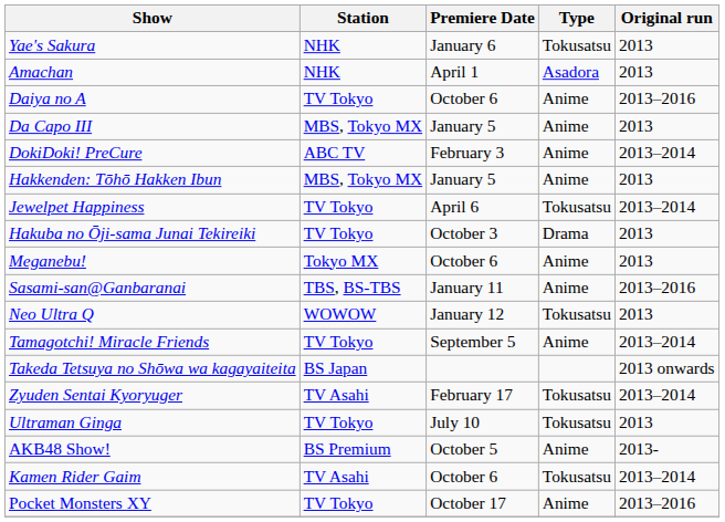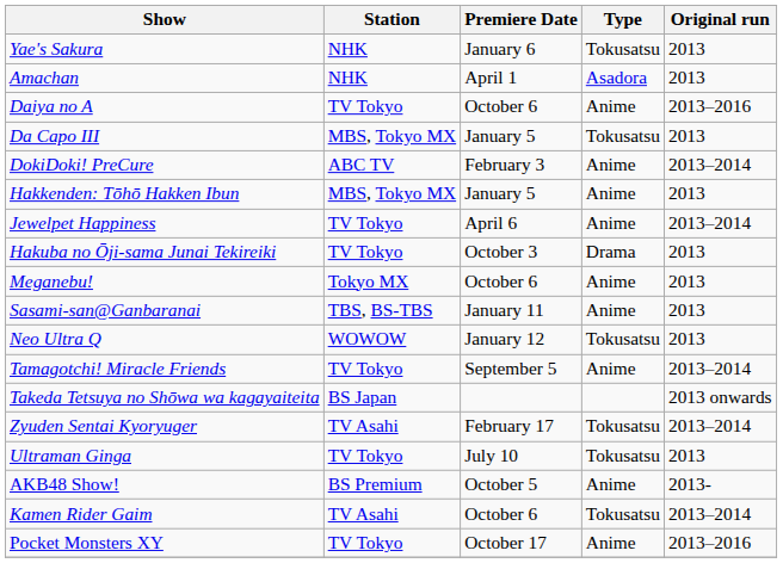 <table class="wikitable sortable">
 <tr>
 <th>Show</th>
 <th>Station</th>
 <th>Premiere Date</th>
 <th>Type</th>
 <th>Original run</th>
 </tr>
 <tr>
 <td><em><a href='#'>Yae's Sakura</a></em></td>
 <td><a href='#'>NHK</a></td>
 <td>January 6</td>
 <td>Tokusatsu</td>
 <td>2013</td>
 </tr>
 <tr>
 <td><em><a href='#'>Amachan</a></em></td>
 <td><a href='#'>NHK</a></td>
 <td>April 1</td>
 <td><a href='#'>Asadora</a></td>
 <td>2013</td>
 </tr>
 <tr>
 <td><em><a href='#'>Daiya no A</a></em></td>
 <td><a href='#'>TV Tokyo</a></td>
 <td>October 6</td>
 <td>Anime</td>
 <td>2013–2016</td>
 </tr>
 <tr>
 <td><em><a href='#'>Da Capo III</a></em></td>
 <td><a href='#'>MBS</a>, <a href='#'>Tokyo MX</a></td>
 <td>January 5</td>
-<td>Anime</td>
+<td>Tokusatsu</td>
 <td>2013</td>
 </tr>
 <tr>
 <td><em><a href='#'>DokiDoki! PreCure</a></em></td>
 <td><a href='#'>ABC TV</a></td>
 <td>February 3</td>
 <td>Anime</td>
 <td>2013–2014</td>
 </tr>
 <tr>
 <td><em><a href='#'>Hakkenden: Tōhō Hakken Ibun</a></em></td>
 <td><a href='#'>MBS</a>, <a href='#'>Tokyo MX</a></td>
 <td>January 5</td>
 <td>Anime</td>
 <td>2013</td>
 </tr>
 <tr>
 <td><em><a href='#'>Jewelpet Happiness</a></em></td>
 <td><a href='#'>TV Tokyo</a></td>
 <td>April 6</td>
-<td>Tokusatsu</td>
+<td>Anime</td>
 <td>2013–2014</td>
 </tr>
 <tr>
 <td><em><a href='#'>Hakuba no Ōji-sama Junai Tekireiki</a></em></td>
 <td><a href='#'>TV Tokyo</a></td>
 <td>October 3</td>
 <td>Drama</td>
 <td>2013</td>
 </tr>
 <tr>
 <td><em><a href='#'>Meganebu!</a></em></td>
 <td><a href='#'>Tokyo MX</a></td>
 <td>October 6</td>
 <td>Anime</td>
 <td>2013</td>
 </tr>
 <tr>
 <td><em><a href='#'>Sasami-san@Ganbaranai</a></em></td>
 <td><a href='#'>TBS</a>, <a href='#'>BS-TBS</a></td>
 <td>January 11</td>
 <td>Anime</td>
-<td>2013–2016</td>
+<td>2013</td>
 </tr>
 <tr>
 <td><em><a href='#'>Neo Ultra Q</a></em></td>
 <td><a href='#'>WOWOW</a></td>
 <td>January 12</td>
 <td>Tokusatsu</td>
 <td>2013</td>
 </tr>
 <tr>
 <td><em><a href='#'>Tamagotchi! Miracle Friends</a></em></td>
 <td><a href='#'>TV Tokyo</a></td>
 <td>September 5</td>
 <td>Anime</td>
 <td>2013–2014</td>
 </tr>
 <tr>
 <td><em><a href='#'>Takeda Tetsuya no Shōwa wa kagayaiteita</a></em></td>
 <td><a href='#'>BS Japan</a></td>
 <td></td>
 <td></td>
 <td>2013 onwards</td>
 </tr>
 <tr>
 <td><em><a href='#'>Zyuden Sentai Kyoryuger</a></em></td>
 <td><a href='#'>TV Asahi</a></td>
 <td>February 17</td>
 <td>Tokusatsu</td>
 <td>2013–2014</td>
 </tr>
 <tr>
 <td><em><a href='#'>Ultraman Ginga</a></em></td>
 <td><a href='#'>TV Tokyo</a></td>
 <td>July 10</td>
 <td>Tokusatsu</td>
 <td>2013</td>
 </tr>
 <tr>
 <td><a href='#'>AKB48 Show!</a></td>
 <td><a href='#'>BS Premium</a></td>
 <td>October 5</td>
 <td>Anime</td>
 <td>2013-</td>
 </tr>
 <tr>
 <td><em><a href='#'>Kamen Rider Gaim</a></em></td>
 <td><a href='#'>TV Asahi</a></td>
 <td>October 6</td>
 <td>Tokusatsu</td>
 <td>2013–2014</td>
 </tr>
 <tr>
 <td><a href='#'>Pocket Monsters XY</a></td>
 <td><a href='#'>TV Tokyo</a></td>
 <td>October 17</td>
 <td>Anime</td>
 <td>2013–2016</td>
 </tr>
 <tr>
 </tr>
 </table>
